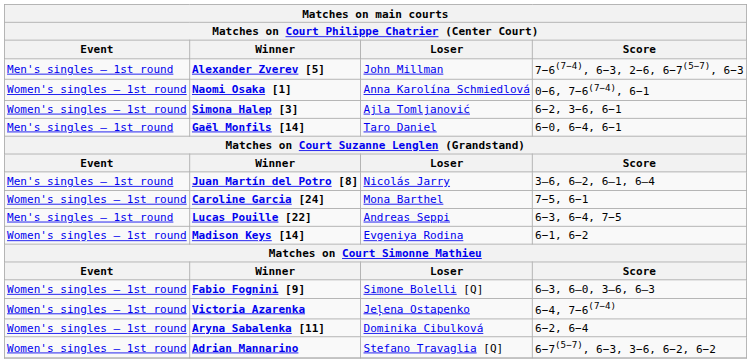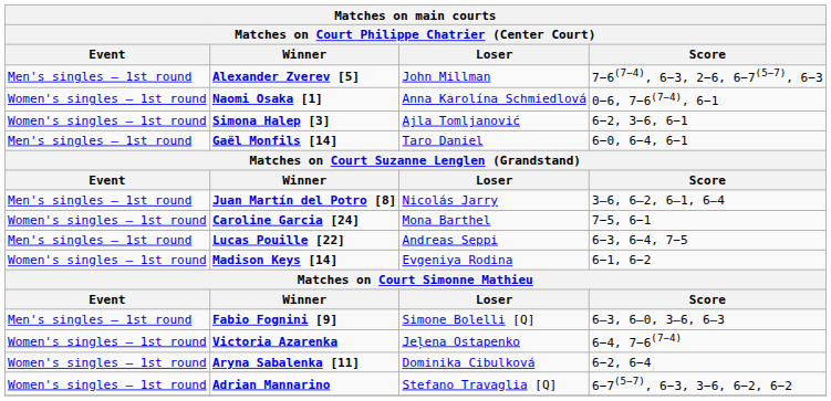 <table class="wikitable">
 <tr>
 <th colspan=4 style=white-space:nowrap>Matches on main courts</th>
 </tr>
 <tr>
 <th colspan=4>Matches on <a href='#'>Court Philippe Chatrier</a> (Center Court)</th>
 </tr>
 <tr>
 <th>Event</th>
 <th>Winner</th>
 <th>Loser</th>
 <th>Score</th>
 </tr>
 <tr>
 <td><a href='#'>Men's singles – 1st round</a></td>
 <td> <strong><a href='#'>Alexander Zverev</a> [5]</strong></td>
 <td> <a href='#'>John Millman</a></td>
 <td>7−6<sup>(7−4)</sup>, 6−3, 2−6, 6−7<sup>(5−7)</sup>, 6−3</td>
 </tr>
 <tr>
 <td><a href='#'>Women's singles – 1st round</a></td>
 <td> <strong><a href='#'>Naomi Osaka</a> [1]</strong></td>
 <td> <a href='#'>Anna Karolína Schmiedlová</a></td>
 <td>0−6, 7−6<sup>(7−4)</sup>, 6−1</td>
 </tr>
 <tr>
 <td><a href='#'>Women's singles – 1st round</a></td>
 <td> <strong><a href='#'>Simona Halep</a> [3]</strong></td>
 <td> <a href='#'>Ajla Tomljanović</a></td>
 <td>6−2, 3−6, 6−1</td>
 </tr>
 <tr>
 <td><a href='#'>Men's singles – 1st round</a></td>
 <td> <strong><a href='#'>Gaël Monfils</a> [14]</strong></td>
 <td> <a href='#'>Taro Daniel</a></td>
 <td>6−0, 6−4, 6−1</td>
 </tr>
 <tr>
 <th colspan=4>Matches on <a href='#'>Court Suzanne Lenglen</a> (Grandstand)</th>
 </tr>
 <tr>
 <th>Event</th>
 <th>Winner</th>
 <th>Loser</th>
 <th>Score</th>
 </tr>
 <tr>
 <td><a href='#'>Men's singles – 1st round</a></td>
 <td> <strong><a href='#'>Juan Martín del Potro</a> [8]</strong></td>
 <td> <a href='#'>Nicolás Jarry</a></td>
 <td>3–6, 6–2, 6–1, 6–4</td>
 </tr>
 <tr>
 <td><a href='#'>Women's singles – 1st round</a></td>
 <td> <strong><a href='#'>Caroline Garcia</a> [24]</strong></td>
 <td> <a href='#'>Mona Barthel</a></td>
 <td>7−5, 6−1</td>
 </tr>
 <tr>
 <td><a href='#'>Men's singles – 1st round</a></td>
 <td> <strong><a href='#'>Lucas Pouille</a> [22]</strong></td>
 <td> <a href='#'>Andreas Seppi</a></td>
 <td>6−3, 6−4, 7−5</td>
 </tr>
 <tr>
 <td><a href='#'>Women's singles – 1st round</a></td>
 <td> <strong><a href='#'>Madison Keys</a> [14]</strong></td>
 <td> <a href='#'>Evgeniya Rodina</a></td>
 <td>6−1, 6−2</td>
 </tr>
 <tr>
 <th colspan=4>Matches on <a href='#'>Court Simonne Mathieu</a></th>
 </tr>
 <tr>
 <th>Event</th>
 <th>Winner</th>
 <th>Loser</th>
 <th>Score</th>
 </tr>
 <tr>
-<td><a href='#'>Women's singles – 1st round</a></td>
+<td><a href='#'>Men's singles – 1st round</a></td>
 <td> <strong><a href='#'>Fabio Fognini</a> [9]</strong></td>
 <td> <a href='#'>Simone Bolelli</a> [Q]</td>
 <td>6–3, 6–0, 3–6, 6–3</td>
 </tr>
 <tr>
 <td><a href='#'>Women's singles – 1st round</a></td>
 <td> <strong><a href='#'>Victoria Azarenka</a></strong></td>
 <td> <a href='#'>Jeļena Ostapenko</a></td>
 <td>6−4, 7−6<sup>(7−4)</sup></td>
 </tr>
 <tr>
 <td><a href='#'>Women's singles – 1st round</a></td>
 <td> <strong><a href='#'>Aryna Sabalenka</a> [11]</strong></td>
 <td> <a href='#'>Dominika Cibulková</a></td>
 <td>6−2, 6−4</td>
 </tr>
 <tr>
 <td><a href='#'>Women's singles – 1st round</a></td>
 <td> <strong><a href='#'>Adrian Mannarino</a></strong></td>
 <td> <a href='#'>Stefano Travaglia</a> [Q]</td>
 <td>6−7<sup>(5−7)</sup>, 6−3, 3−6, 6−2, 6−2</td>
 </tr>
 <tr>
 </tr>
 </table>
